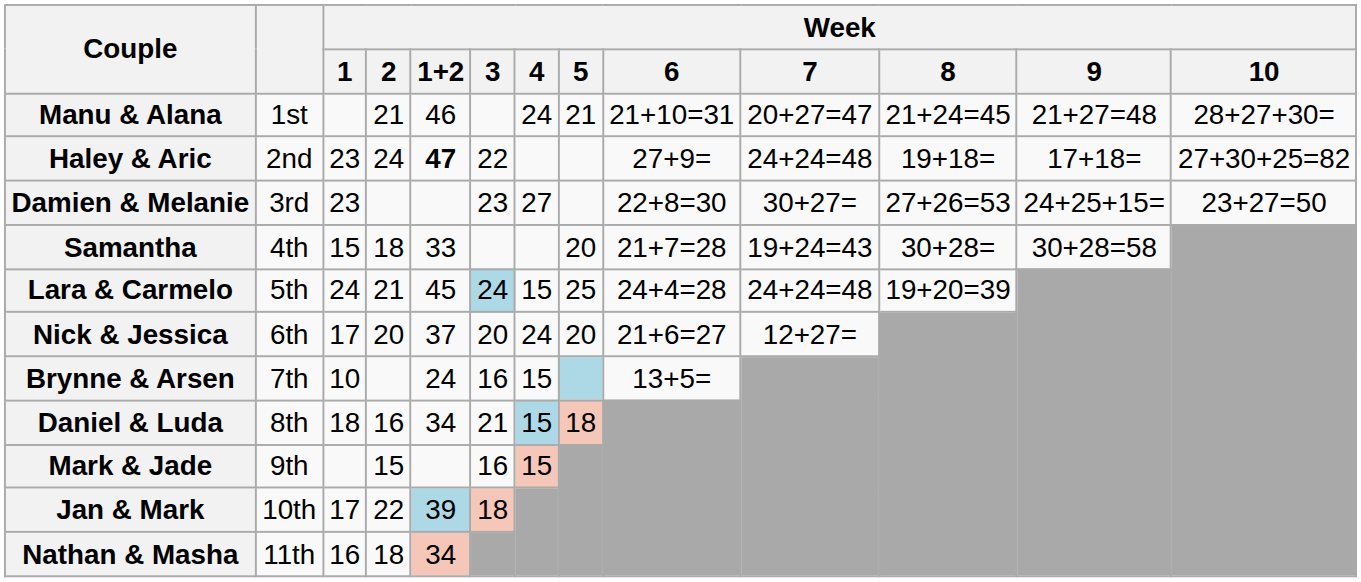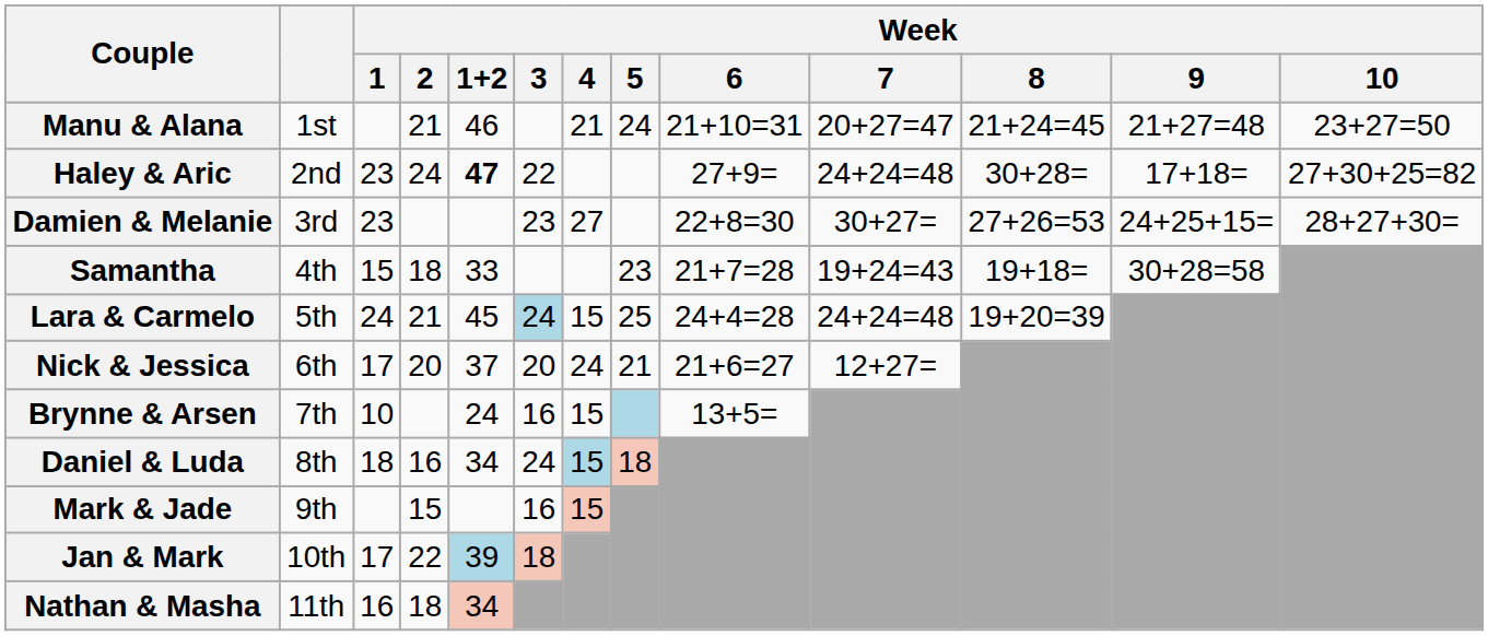 <table class="wikitable sortable" style="text-align:center; font-size:90%">
 <tr>
 <th rowspan="2" scope="col">Couple</th>
 <th rowspan="2" scope="col"></th>
 <th colspan="11">Week</th>
 </tr>
 <tr>
 <th scope="col">1</th>
 <th scope="col">2</th>
 <th scope="col">1+2</th>
 <th scope="col">3</th>
 <th scope="col">4</th>
 <th scope="col">5</th>
 <th scope="col">6</th>
 <th scope="col">7</th>
 <th scope="col">8</th>
 <th scope="col">9</th>
 <th scope="col">10</th>
 </tr>
 <tr>
 <th scope="row">Manu & Alana</th>
 <td>1st</td>
 <td></td>
 <td>21</td>
 <td>46</td>
 <td></td>
+<td>21</td>
 <td>24</td>
-<td>21</td>
 <td>21+10=31</td>
 <td>20+27=47</td>
 <td>21+24=45</td>
 <td>21+27=48</td>
-<td>28+27+30=</td>
+<td>23+27=50</td>
 </tr>
 <tr>
 <th scope="row">Haley & Aric</th>
 <td>2nd</td>
 <td>23</td>
 <td>24</td>
 <td><strong>47</strong></td>
 <td>22</td>
 <td></td>
 <td></td>
 <td>27+9=</td>
 <td>24+24=48</td>
-<td>19+18=</td>
+<td>30+28=</td>
 <td>17+18=</td>
 <td>27+30+25=82</td>
 </tr>
 <tr>
 <th scope="row">Damien & Melanie</th>
 <td>3rd</td>
 <td>23</td>
 <td></td>
 <td></td>
 <td>23</td>
 <td>27</td>
 <td></td>
 <td>22+8=30</td>
 <td>30+27=</td>
 <td>27+26=53</td>
 <td>24+25+15=</td>
-<td>23+27=50</td>
+<td>28+27+30=</td>
 </tr>
 <tr>
 <th scope="row">Samantha </th>
 <td>4th</td>
 <td>15</td>
 <td>18</td>
 <td>33</td>
 <td></td>
 <td></td>
-<td>20</td>
+<td>23</td>
 <td>21+7=28</td>
 <td>19+24=43</td>
-<td>30+28=</td>
+<td>19+18=</td>
 <td>30+28=58</td>
 <td colspan="1" rowspan="8" style="background:darkgray;"></td>
 </tr>
 <tr>
 <th scope="row">Lara & Carmelo</th>
 <td>5th</td>
 <td>24</td>
 <td>21</td>
 <td>45</td>
 <td bgcolor="lightblue">24</td>
 <td>15</td>
 <td>25</td>
 <td>24+4=28</td>
 <td>24+24=48</td>
 <td>19+20=39</td>
 <td rowspan="7" style="background:darkgray;"></td>
 </tr>
 <tr>
 <th scope="row">Nick & Jessica</th>
 <td>6th</td>
 <td>17</td>
 <td>20</td>
 <td>37</td>
 <td>20</td>
 <td>24</td>
-<td>20</td>
+<td>21</td>
 <td>21+6=27</td>
 <td>12+27=</td>
 <td rowspan="6" style="background:darkgray;"></td>
 </tr>
 <tr>
 <th scope="row">Brynne & Arsen</th>
 <td>7th</td>
 <td>10</td>
 <td></td>
 <td>24</td>
 <td>16</td>
 <td>15</td>
 <td bgcolor="lightblue"></td>
 <td>13+5=</td>
 <td rowspan="5" style="background:darkgray;"></td>
 </tr>
 <tr>
 <th scope="row">Daniel & Luda</th>
 <td>8th</td>
 <td>18</td>
 <td>16</td>
 <td>34</td>
-<td>21</td>
+<td>24</td>
 <td bgcolor="lightblue">15</td>
 <td bgcolor="f4c7b8">18</td>
 <td rowspan="4" style="background:darkgray;"></td>
 </tr>
 <tr>
 <th scope="row">Mark & Jade</th>
 <td>9th</td>
 <td></td>
 <td>15</td>
 <td></td>
 <td>16</td>
 <td bgcolor="f4c7b8">15</td>
 <td rowspan="3" style="background:darkgray;"></td>
 </tr>
 <tr>
 <th scope="row">Jan & Mark</th>
 <td>10th</td>
 <td>17</td>
 <td>22</td>
 <td bgcolor="lightblue">39</td>
 <td bgcolor="f4c7b8">18</td>
 <td rowspan="2" style="background:darkgray;"></td>
 </tr>
 <tr>
 <th scope="row">Nathan & Masha</th>
 <td>11th</td>
 <td>16</td>
 <td>18</td>
 <td bgcolor="f4c7b8">34</td>
 <td style="background:darkgray;"></td>
 </tr>
 </table>
